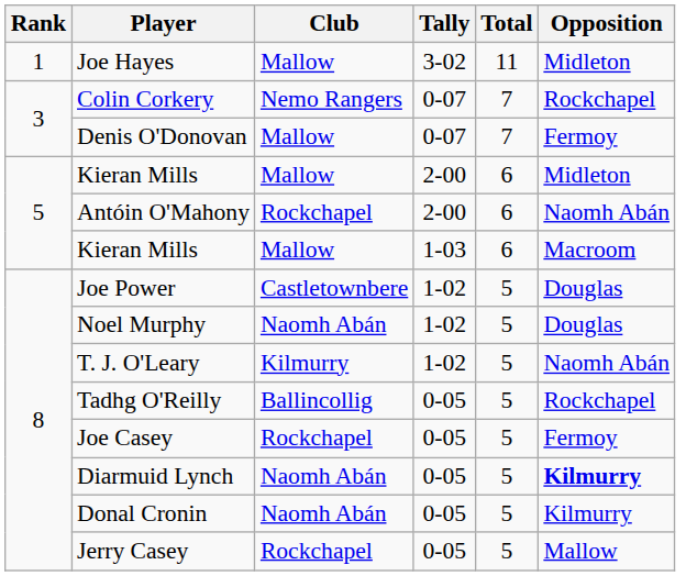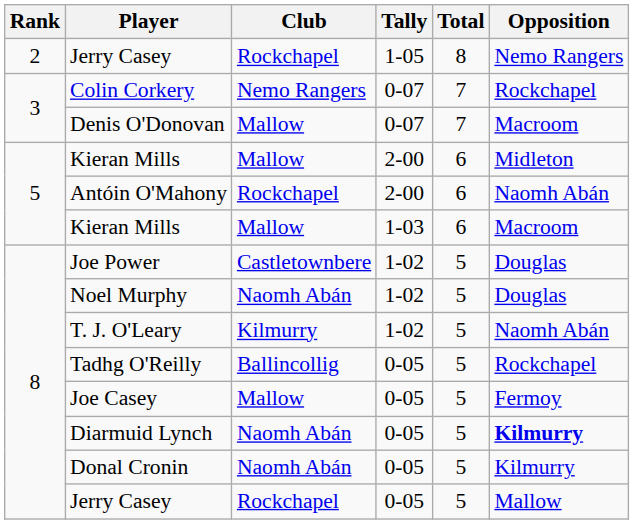 <table class="wikitable">
 <tr>
 <th>Rank</th>
 <th>Player</th>
 <th>Club</th>
 <th>Tally</th>
 <th>Total</th>
 <th>Opposition</th>
 </tr>
 <tr>
-<td rowspan="1" style="text-align:center;">1</td>
-<td>Joe Hayes</td>
-<td><a href='#'>Mallow</a></td>
-<td align=center>3-02</td>
-<td align=center>11</td>
-<td><a href='#'>Midleton</a></td>
+<td rowspan="1" style="text-align:center;">2</td>
+<td>Jerry Casey</td>
+<td><a href='#'>Rockchapel</a></td>
+<td align=center>1-05</td>
+<td align=center>8</td>
+<td><a href='#'>Nemo Rangers</a></td>
 </tr>
 <tr>
 <td rowspan="2" style="text-align:center;">3</td>
 <td><a href='#'>Colin Corkery</a></td>
 <td><a href='#'>Nemo Rangers</a></td>
 <td align=center>0-07</td>
 <td align=center>7</td>
 <td><a href='#'>Rockchapel</a></td>
 </tr>
 <tr>
 <td>Denis O'Donovan</td>
 <td><a href='#'>Mallow</a></td>
 <td align=center>0-07</td>
 <td align=center>7</td>
-<td><a href='#'>Fermoy</a></td>
+<td><a href='#'>Macroom</a></td>
 </tr>
 <tr>
 <td rowspan="3" style="text-align:center;">5</td>
 <td>Kieran Mills</td>
 <td><a href='#'>Mallow</a></td>
 <td align=center>2-00</td>
 <td align=center>6</td>
 <td><a href='#'>Midleton</a></td>
 </tr>
 <tr>
 <td>Antóin O'Mahony</td>
 <td><a href='#'>Rockchapel</a></td>
 <td align=center>2-00</td>
 <td align=center>6</td>
 <td><a href='#'>Naomh Abán</a></td>
 </tr>
 <tr>
 <td>Kieran Mills</td>
 <td><a href='#'>Mallow</a></td>
 <td align=center>1-03</td>
 <td align=center>6</td>
 <td><a href='#'>Macroom</a></td>
 </tr>
 <tr>
 <td rowspan="8" style="text-align:center;">8</td>
 <td>Joe Power</td>
 <td><a href='#'>Castletownbere</a></td>
 <td align=center>1-02</td>
 <td align=center>5</td>
 <td><a href='#'>Douglas</a></td>
 </tr>
 <tr>
 <td>Noel Murphy</td>
 <td><a href='#'>Naomh Abán</a></td>
 <td align=center>1-02</td>
 <td align=center>5</td>
 <td><a href='#'>Douglas</a></td>
 </tr>
 <tr>
 <td>T. J. O'Leary</td>
 <td><a href='#'>Kilmurry</a></td>
 <td align=center>1-02</td>
 <td align=center>5</td>
 <td><a href='#'>Naomh Abán</a></td>
 </tr>
 <tr>
 <td>Tadhg O'Reilly</td>
 <td><a href='#'>Ballincollig</a></td>
 <td align=center>0-05</td>
 <td align=center>5</td>
 <td><a href='#'>Rockchapel</a></td>
 </tr>
 <tr>
 <td>Joe Casey</td>
-<td><a href='#'>Rockchapel</a></td>
+<td><a href='#'>Mallow</a></td>
 <td align=center>0-05</td>
 <td align=center>5</td>
 <td><a href='#'>Fermoy</a></td>
 </tr>
 <tr>
 <td>Diarmuid Lynch</td>
 <td><a href='#'>Naomh Abán</a></td>
 <td align=center>0-05</td>
 <td align=center>5</td>
 <td><strong><a href='#'>Kilmurry</a></strong></td>
 </tr>
 <tr>
 <td>Donal Cronin</td>
 <td><a href='#'>Naomh Abán</a></td>
 <td align=center>0-05</td>
 <td align=center>5</td>
 <td><a href='#'>Kilmurry</a></td>
 </tr>
 <tr>
 <td>Jerry Casey</td>
 <td><a href='#'>Rockchapel</a></td>
 <td align=center>0-05</td>
 <td align=center>5</td>
 <td><a href='#'>Mallow</a></td>
 </tr>
 </table>
